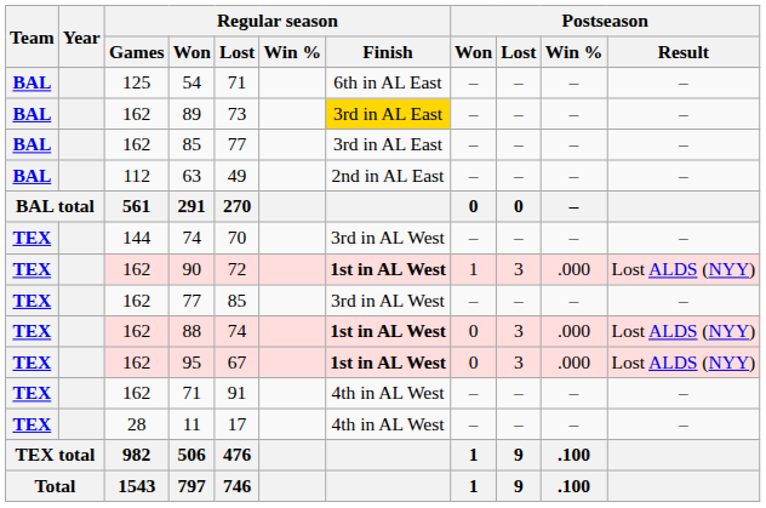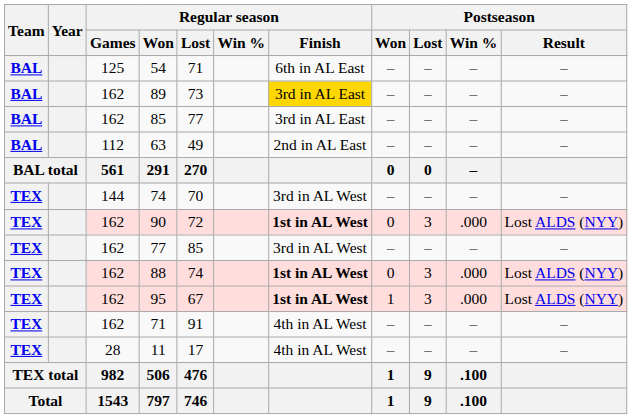 <table class="wikitable" style="font-size: 95%; text-align:center;">
 <tr>
 <th rowspan="2">Team</th>
 <th rowspan="2">Year</th>
 <th colspan="5">Regular season</th>
 <th colspan="4">Postseason</th>
 </tr>
 <tr>
 <th>Games</th>
 <th>Won</th>
 <th>Lost</th>
 <th>Win %</th>
 <th>Finish</th>
 <th>Won</th>
 <th>Lost</th>
 <th>Win %</th>
 <th>Result</th>
 </tr>
 <tr>
 </tr>
 <tr>
 <th><a href='#'>BAL</a></th>
 <th></th>
 <td>125</td>
 <td>54</td>
 <td>71</td>
 <td></td>
 <td>6th in AL East</td>
 <td>–</td>
 <td>–</td>
 <td>–</td>
 <td>–</td>
 </tr>
 <tr>
 <th><a href='#'>BAL</a></th>
 <th></th>
 <td>162</td>
 <td>89</td>
 <td>73</td>
 <td></td>
 <td style="background: gold;">3rd in AL East</td>
 <td>–</td>
 <td>–</td>
 <td>–</td>
 <td>–</td>
 </tr>
 <tr>
 <th><a href='#'>BAL</a></th>
 <th></th>
 <td>162</td>
 <td>85</td>
 <td>77</td>
 <td></td>
 <td>3rd in AL East</td>
 <td>–</td>
 <td>–</td>
 <td>–</td>
 <td>–</td>
 </tr>
 <tr>
 <th><a href='#'>BAL</a></th>
 <th></th>
 <td>112</td>
 <td>63</td>
 <td>49</td>
 <td></td>
 <td>2nd in AL East</td>
 <td>–</td>
 <td>–</td>
 <td>–</td>
 <td>–</td>
 </tr>
 <tr>
 <th colspan="2">BAL total</th>
 <th>561</th>
 <th>291</th>
 <th>270</th>
 <th></th>
 <th></th>
 <th>0</th>
 <th>0</th>
 <th>–</th>
 <th></th>
 </tr>
 <tr>
 <th><a href='#'>TEX</a></th>
 <th></th>
 <td>144</td>
 <td>74</td>
 <td>70</td>
 <td></td>
 <td>3rd in AL West</td>
 <td>–</td>
 <td>–</td>
 <td>–</td>
 <td>–</td>
 </tr>
 <tr style="background:#fdd">
 <th><a href='#'>TEX</a></th>
 <th></th>
 <td>162</td>
 <td>90</td>
 <td>72</td>
 <td></td>
 <td><strong>1st in AL West</strong></td>
-<td>1</td>
+<td>0</td>
 <td>3</td>
 <td>.000</td>
 <td>Lost <a href='#'>ALDS</a> (<a href='#'>NYY</a>)</td>
 </tr>
 <tr>
 <th><a href='#'>TEX</a></th>
 <th></th>
 <td>162</td>
 <td>77</td>
 <td>85</td>
 <td></td>
 <td>3rd in AL West</td>
 <td>–</td>
 <td>–</td>
 <td>–</td>
 <td>–</td>
 </tr>
 <tr style="background:#fdd">
 <th><a href='#'>TEX</a></th>
 <th></th>
 <td>162</td>
 <td>88</td>
 <td>74</td>
 <td></td>
 <td><strong>1st in AL West</strong></td>
 <td>0</td>
 <td>3</td>
 <td>.000</td>
 <td>Lost <a href='#'>ALDS</a> (<a href='#'>NYY</a>)</td>
 </tr>
 <tr style="background:#fdd">
 <th><a href='#'>TEX</a></th>
 <th></th>
 <td>162</td>
 <td>95</td>
 <td>67</td>
 <td></td>
 <td><strong>1st in AL West</strong></td>
-<td>0</td>
+<td>1</td>
 <td>3</td>
 <td>.000</td>
 <td>Lost <a href='#'>ALDS</a> (<a href='#'>NYY</a>)</td>
 </tr>
 <tr>
 <th><a href='#'>TEX</a></th>
 <th></th>
 <td>162</td>
 <td>71</td>
 <td>91</td>
 <td></td>
 <td>4th in AL West</td>
 <td>–</td>
 <td>–</td>
 <td>–</td>
 <td>–</td>
 </tr>
 <tr>
 <th><a href='#'>TEX</a></th>
 <th></th>
 <td>28</td>
 <td>11</td>
 <td>17</td>
 <td></td>
 <td>4th in AL West</td>
 <td>–</td>
 <td>–</td>
 <td>–</td>
 <td>–</td>
 </tr>
 <tr>
 <th colspan="2">TEX total</th>
 <th>982</th>
 <th>506</th>
 <th>476</th>
 <th></th>
 <th></th>
 <th>1</th>
 <th>9</th>
 <th>.100</th>
 <th></th>
 </tr>
 <tr>
 <th colspan="2">Total</th>
 <th>1543</th>
 <th>797</th>
 <th>746</th>
 <th></th>
 <th></th>
 <th>1</th>
 <th>9</th>
 <th>.100</th>
 <th></th>
 </tr>
 </table>
